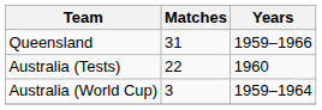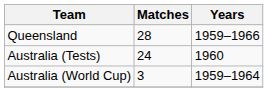 <table class="wikitable">
 <tr bgcolor=#bdb76b>
 <th>Team</th>
 <th>Matches</th>
 <th>Years</th>
 </tr>
 <tr>
 <td>Queensland</td>
-<td>31</td>
+<td>28</td>
 <td>1959–1966</td>
 </tr>
 <tr>
 <td>Australia (Tests)</td>
-<td>22</td>
+<td>24</td>
 <td>1960</td>
 </tr>
 <tr>
 <td>Australia (World Cup)</td>
 <td>3</td>
 <td>1959–1964</td>
 </tr>
 <tr>
 </tr>
 </table>
